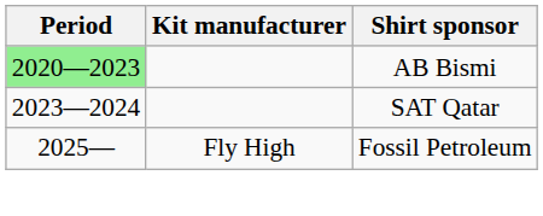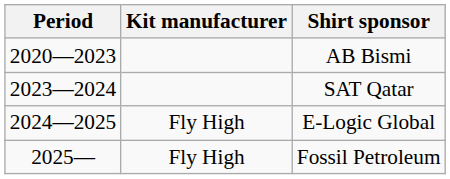 <table class="wikitable" style="text-align:center;margin-left:1em;float:center">
 <tr>
 <th>Period</th>
 <th>Kit manufacturer</th>
 <th>Shirt sponsor</th>
 </tr>
 <tr>
-<td style="background: lightgreen;">2020—2023</td>
+<td>2020—2023</td>
 <td></td>
 <td>AB Bismi</td>
 </tr>
 <tr>
 <td>2023—2024</td>
 <td></td>
 <td>SAT Qatar</td>
 </tr>
 <tr>
+<td>2024—2025</td>
+<td>Fly High</td>
+<td>E-Logic Global</td>
+</tr>
+<tr>
 <td>2025—</td>
 <td>Fly High</td>
 <td>Fossil Petroleum</td>
 </tr>
 </table>
